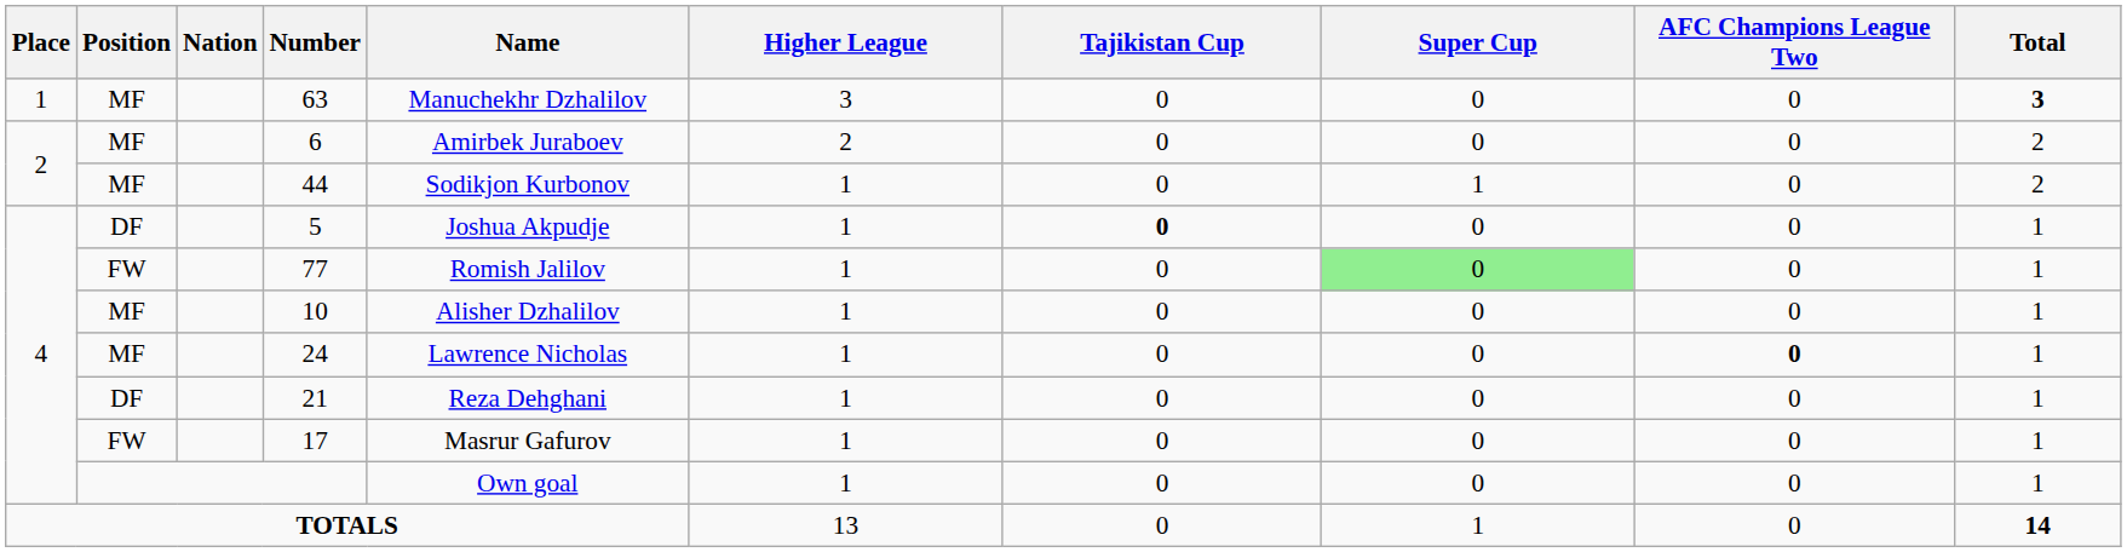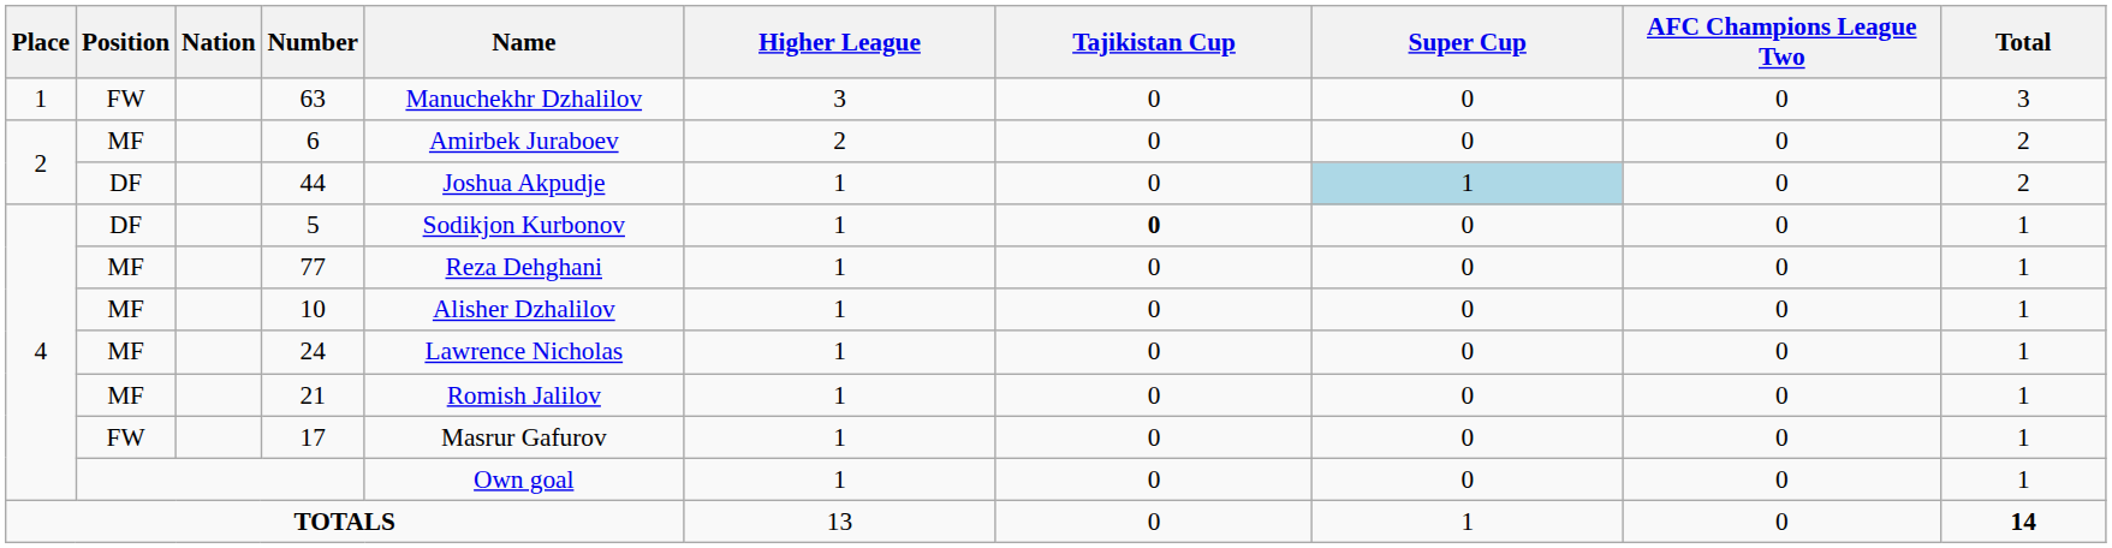 <table class="wikitable" style="font-size: 95%; text-align: center;">
 <tr>
 <th width=20>Place</th>
 <th width=20>Position</th>
 <th width=20>Nation</th>
 <th width=20>Number</th>
 <th width=200>Name</th>
 <th width=200><a href='#'>Higher League</a></th>
 <th width=200><a href='#'>Tajikistan Cup</a></th>
 <th width=200><a href='#'>Super Cup</a></th>
 <th width=200><a href='#'>AFC Champions League Two</a></th>
 <th width=100><strong>Total</strong></th>
 </tr>
 <tr>
 <td>1</td>
-<td>MF</td>
+<td>FW</td>
 <td></td>
 <td>63</td>
 <td><a href='#'>Manuchekhr Dzhalilov</a></td>
 <td>3</td>
 <td>0</td>
 <td>0</td>
 <td>0</td>
-<td><strong>3</strong></td>
+<td>3</td>
 </tr>
 <tr>
 <td rowspan="2">2</td>
 <td>MF</td>
 <td></td>
 <td>6</td>
 <td><a href='#'>Amirbek Juraboev</a></td>
 <td>2</td>
 <td>0</td>
 <td>0</td>
 <td>0</td>
 <td>2</td>
 </tr>
 <tr>
-<td>MF</td>
+<td>DF</td>
 <td></td>
 <td>44</td>
-<td><a href='#'>Sodikjon Kurbonov</a></td>
+<td><a href='#'>Joshua Akpudje</a></td>
 <td>1</td>
 <td>0</td>
-<td>1</td>
+<td style="background: lightblue;">1</td>
 <td>0</td>
 <td>2</td>
 </tr>
 <tr>
 <td rowspan="7">4</td>
 <td>DF</td>
 <td></td>
 <td>5</td>
-<td><a href='#'>Joshua Akpudje</a></td>
+<td><a href='#'>Sodikjon Kurbonov</a></td>
 <td>1</td>
 <td><strong>0</strong></td>
 <td>0</td>
 <td>0</td>
 <td>1</td>
 </tr>
 <tr>
-<td>FW</td>
+<td>MF</td>
 <td></td>
 <td>77</td>
-<td><a href='#'>Romish Jalilov</a></td>
+<td><a href='#'>Reza Dehghani</a></td>
 <td>1</td>
 <td>0</td>
-<td style="background: lightgreen;">0</td>
+<td>0</td>
 <td>0</td>
 <td>1</td>
 </tr>
 <tr>
 <td>MF</td>
 <td></td>
 <td>10</td>
 <td><a href='#'>Alisher Dzhalilov</a></td>
 <td>1</td>
 <td>0</td>
 <td>0</td>
 <td>0</td>
 <td>1</td>
 </tr>
 <tr>
 <td>MF</td>
 <td></td>
 <td>24</td>
 <td><a href='#'>Lawrence Nicholas</a></td>
 <td>1</td>
 <td>0</td>
 <td>0</td>
-<td><strong>0</strong></td>
+<td>0</td>
 <td>1</td>
 </tr>
 <tr>
-<td>DF</td>
+<td>MF</td>
 <td></td>
 <td>21</td>
-<td><a href='#'>Reza Dehghani</a></td>
+<td><a href='#'>Romish Jalilov</a></td>
 <td>1</td>
 <td>0</td>
 <td>0</td>
 <td>0</td>
 <td>1</td>
 </tr>
 <tr>
 <td>FW</td>
 <td></td>
 <td>17</td>
 <td>Masrur Gafurov</td>
 <td>1</td>
 <td>0</td>
 <td>0</td>
 <td>0</td>
 <td>1</td>
 </tr>
 <tr>
 <td colspan="3"></td>
 <td><a href='#'>Own goal</a></td>
 <td>1</td>
 <td>0</td>
 <td>0</td>
 <td>0</td>
 <td>1</td>
 </tr>
 <tr>
 <td colspan="5"><strong>TOTALS</strong></td>
 <td>13</td>
 <td>0</td>
 <td>1</td>
 <td>0</td>
 <td><strong>14</strong></td>
 </tr>
 </table>
